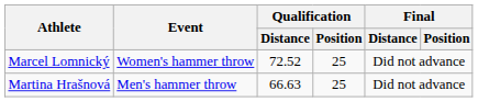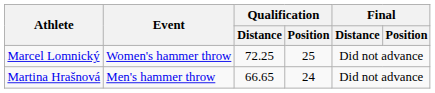 <table class=wikitable style="font-size:90%">
 <tr>
 <th rowspan="2">Athlete</th>
 <th rowspan="2">Event</th>
 <th colspan="2">Qualification</th>
 <th colspan="2">Final</th>
 </tr>
 <tr style="font-size:95%">
 <th>Distance</th>
 <th>Position</th>
 <th>Distance</th>
 <th>Position</th>
 </tr>
 <tr align=center>
 <td align=left><a href='#'>Marcel Lomnický</a></td>
 <td align=left><a href='#'>Women's hammer throw</a></td>
-<td>72.52</td>
+<td>72.25</td>
 <td>25</td>
 <td colspan="2">Did not advance</td>
 </tr>
 <tr align=center>
 <td align=left><a href='#'>Martina Hrašnová</a></td>
 <td align=left><a href='#'>Men's hammer throw</a></td>
-<td>66.63</td>
-<td>25</td>
+<td>66.65</td>
+<td>24</td>
 <td colspan=2>Did not advance</td>
 </tr>
 </table>
